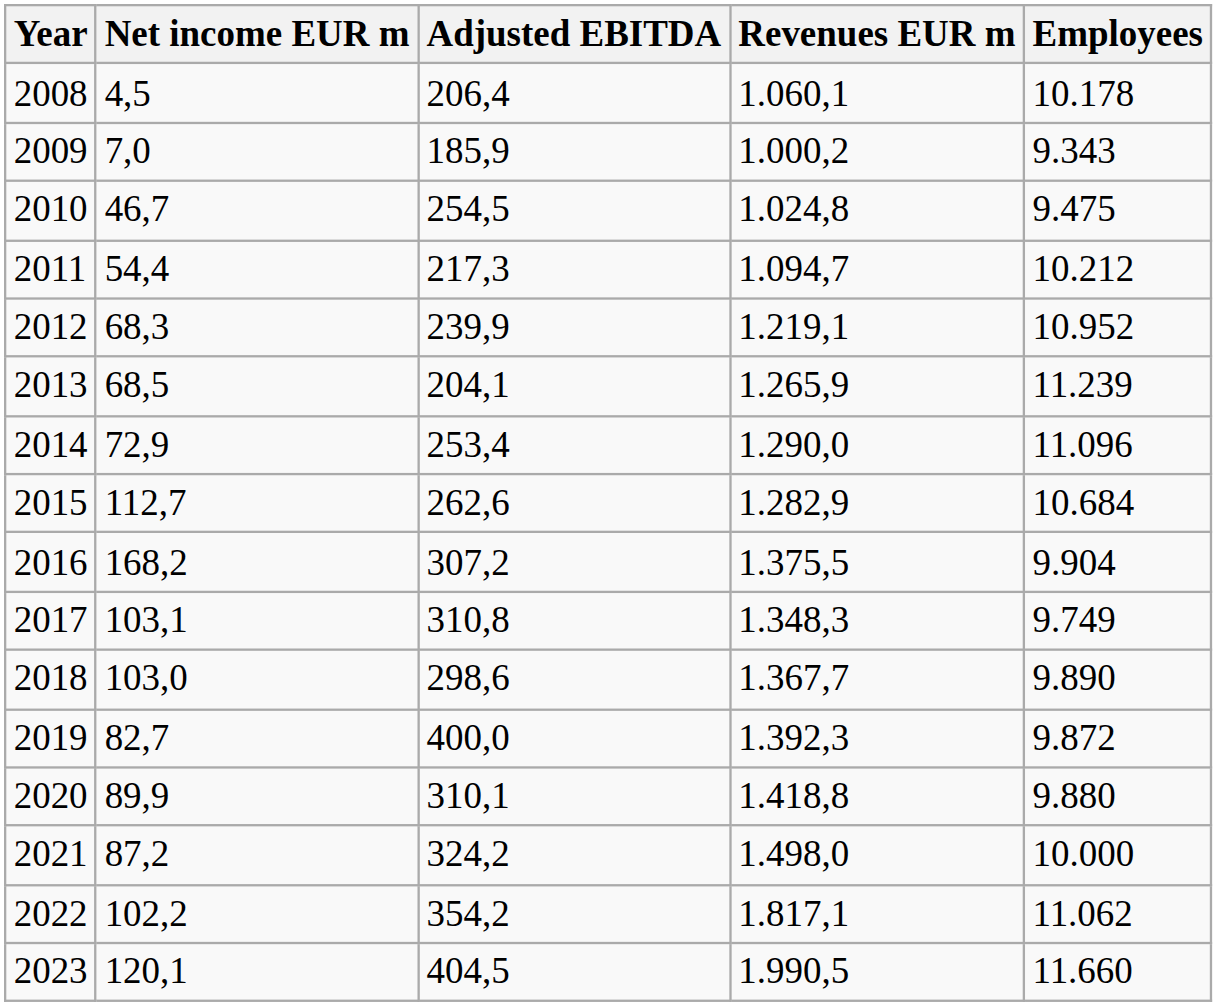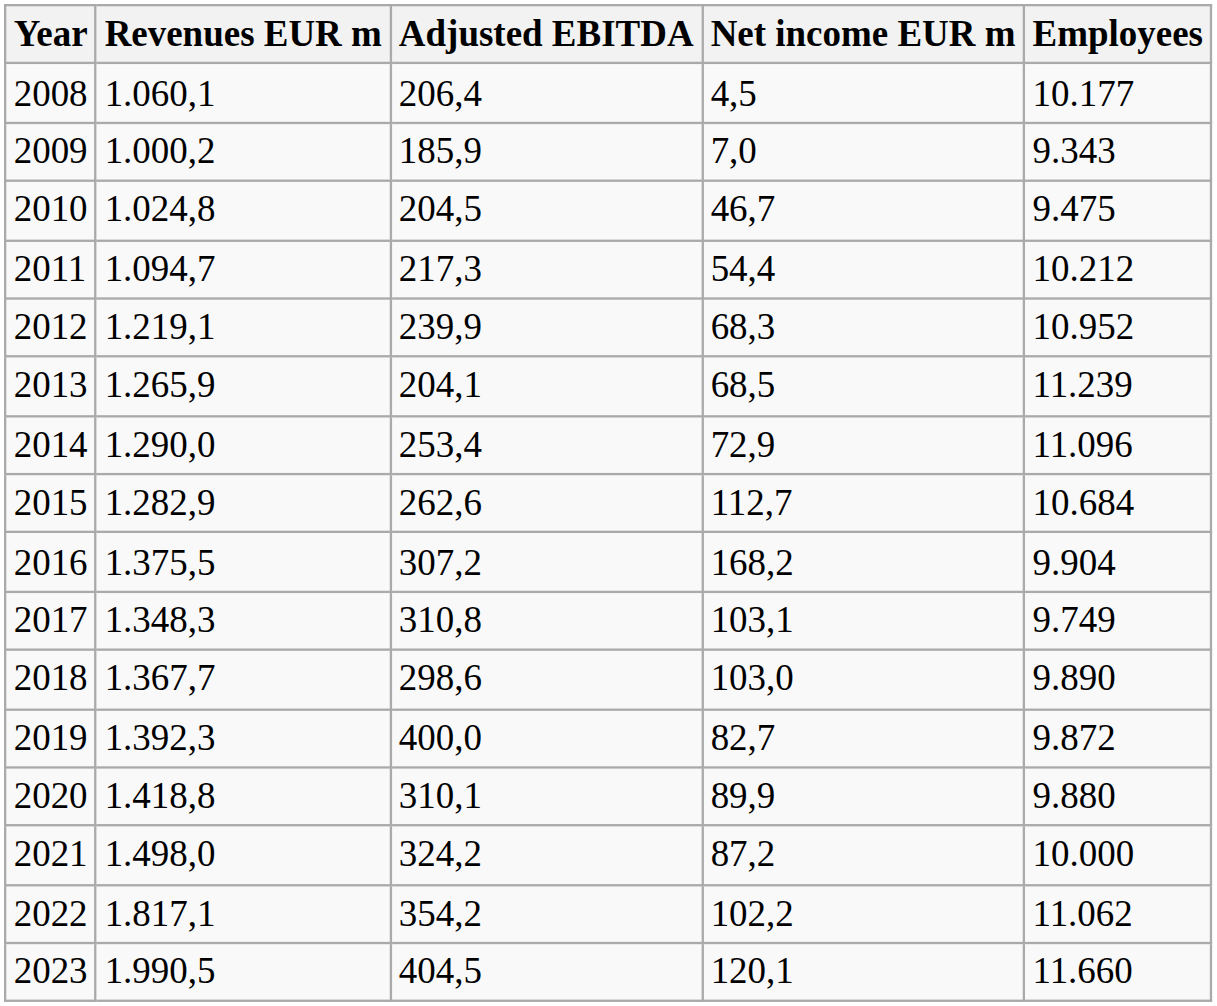 <table class="wikitable">
 <tr>
 <th>Year</th>
+<th>Revenues EUR m</th>
+<th>Adjusted EBITDA</th>
 <th>Net income EUR m</th>
-<th>Adjusted EBITDA</th>
-<th>Revenues EUR m</th>
 <th>Employees</th>
 </tr>
 <tr>
 <td>2008</td>
+<td>1.060,1</td>
+<td>206,4</td>
 <td>4,5</td>
-<td>206,4</td>
-<td>1.060,1</td>
-<td>10.178</td>
+<td>10.177</td>
 </tr>
 <tr>
 <td>2009</td>
+<td>1.000,2</td>
+<td>185,9</td>
 <td>7,0</td>
-<td>185,9</td>
-<td>1.000,2</td>
 <td>9.343</td>
 </tr>
 <tr>
 <td>2010</td>
+<td>1.024,8</td>
+<td>204,5</td>
 <td>46,7</td>
-<td>254,5</td>
-<td>1.024,8</td>
 <td>9.475</td>
 </tr>
 <tr>
 <td>2011</td>
+<td>1.094,7</td>
+<td>217,3</td>
 <td>54,4</td>
-<td>217,3</td>
-<td>1.094,7</td>
 <td>10.212</td>
 </tr>
 <tr>
 <td>2012</td>
+<td>1.219,1</td>
+<td>239,9</td>
 <td>68,3</td>
-<td>239,9</td>
-<td>1.219,1</td>
 <td>10.952</td>
 </tr>
 <tr>
 <td>2013</td>
+<td>1.265,9</td>
+<td>204,1</td>
 <td>68,5</td>
-<td>204,1</td>
-<td>1.265,9</td>
 <td>11.239</td>
 </tr>
 <tr>
 <td>2014</td>
+<td>1.290,0</td>
+<td>253,4</td>
 <td>72,9</td>
-<td>253,4</td>
-<td>1.290,0</td>
 <td>11.096</td>
 </tr>
 <tr>
 <td>2015</td>
+<td>1.282,9</td>
+<td>262,6</td>
 <td>112,7</td>
-<td>262,6</td>
-<td>1.282,9</td>
 <td>10.684</td>
 </tr>
 <tr>
 <td>2016</td>
+<td>1.375,5</td>
+<td>307,2</td>
 <td>168,2</td>
-<td>307,2</td>
-<td>1.375,5</td>
 <td>9.904</td>
 </tr>
 <tr>
 <td>2017</td>
+<td>1.348,3</td>
+<td>310,8</td>
 <td>103,1</td>
-<td>310,8</td>
-<td>1.348,3</td>
 <td>9.749</td>
 </tr>
 <tr>
 <td>2018</td>
+<td>1.367,7</td>
+<td>298,6</td>
 <td>103,0</td>
-<td>298,6</td>
-<td>1.367,7</td>
 <td>9.890</td>
 </tr>
 <tr>
 <td>2019</td>
+<td>1.392,3</td>
+<td>400,0</td>
 <td>82,7</td>
-<td>400,0</td>
-<td>1.392,3</td>
 <td>9.872</td>
 </tr>
 <tr>
 <td>2020</td>
+<td>1.418,8</td>
+<td>310,1</td>
 <td>89,9</td>
-<td>310,1</td>
-<td>1.418,8</td>
 <td>9.880</td>
 </tr>
 <tr>
 <td>2021</td>
+<td>1.498,0</td>
+<td>324,2</td>
 <td>87,2</td>
-<td>324,2</td>
-<td>1.498,0</td>
 <td>10.000</td>
 </tr>
 <tr>
 <td>2022</td>
+<td>1.817,1</td>
+<td>354,2</td>
 <td>102,2</td>
-<td>354,2</td>
-<td>1.817,1</td>
 <td>11.062</td>
 </tr>
 <tr>
 <td>2023</td>
+<td>1.990,5</td>
+<td>404,5</td>
 <td>120,1</td>
-<td>404,5</td>
-<td>1.990,5</td>
 <td>11.660</td>
 </tr>
 </table>
